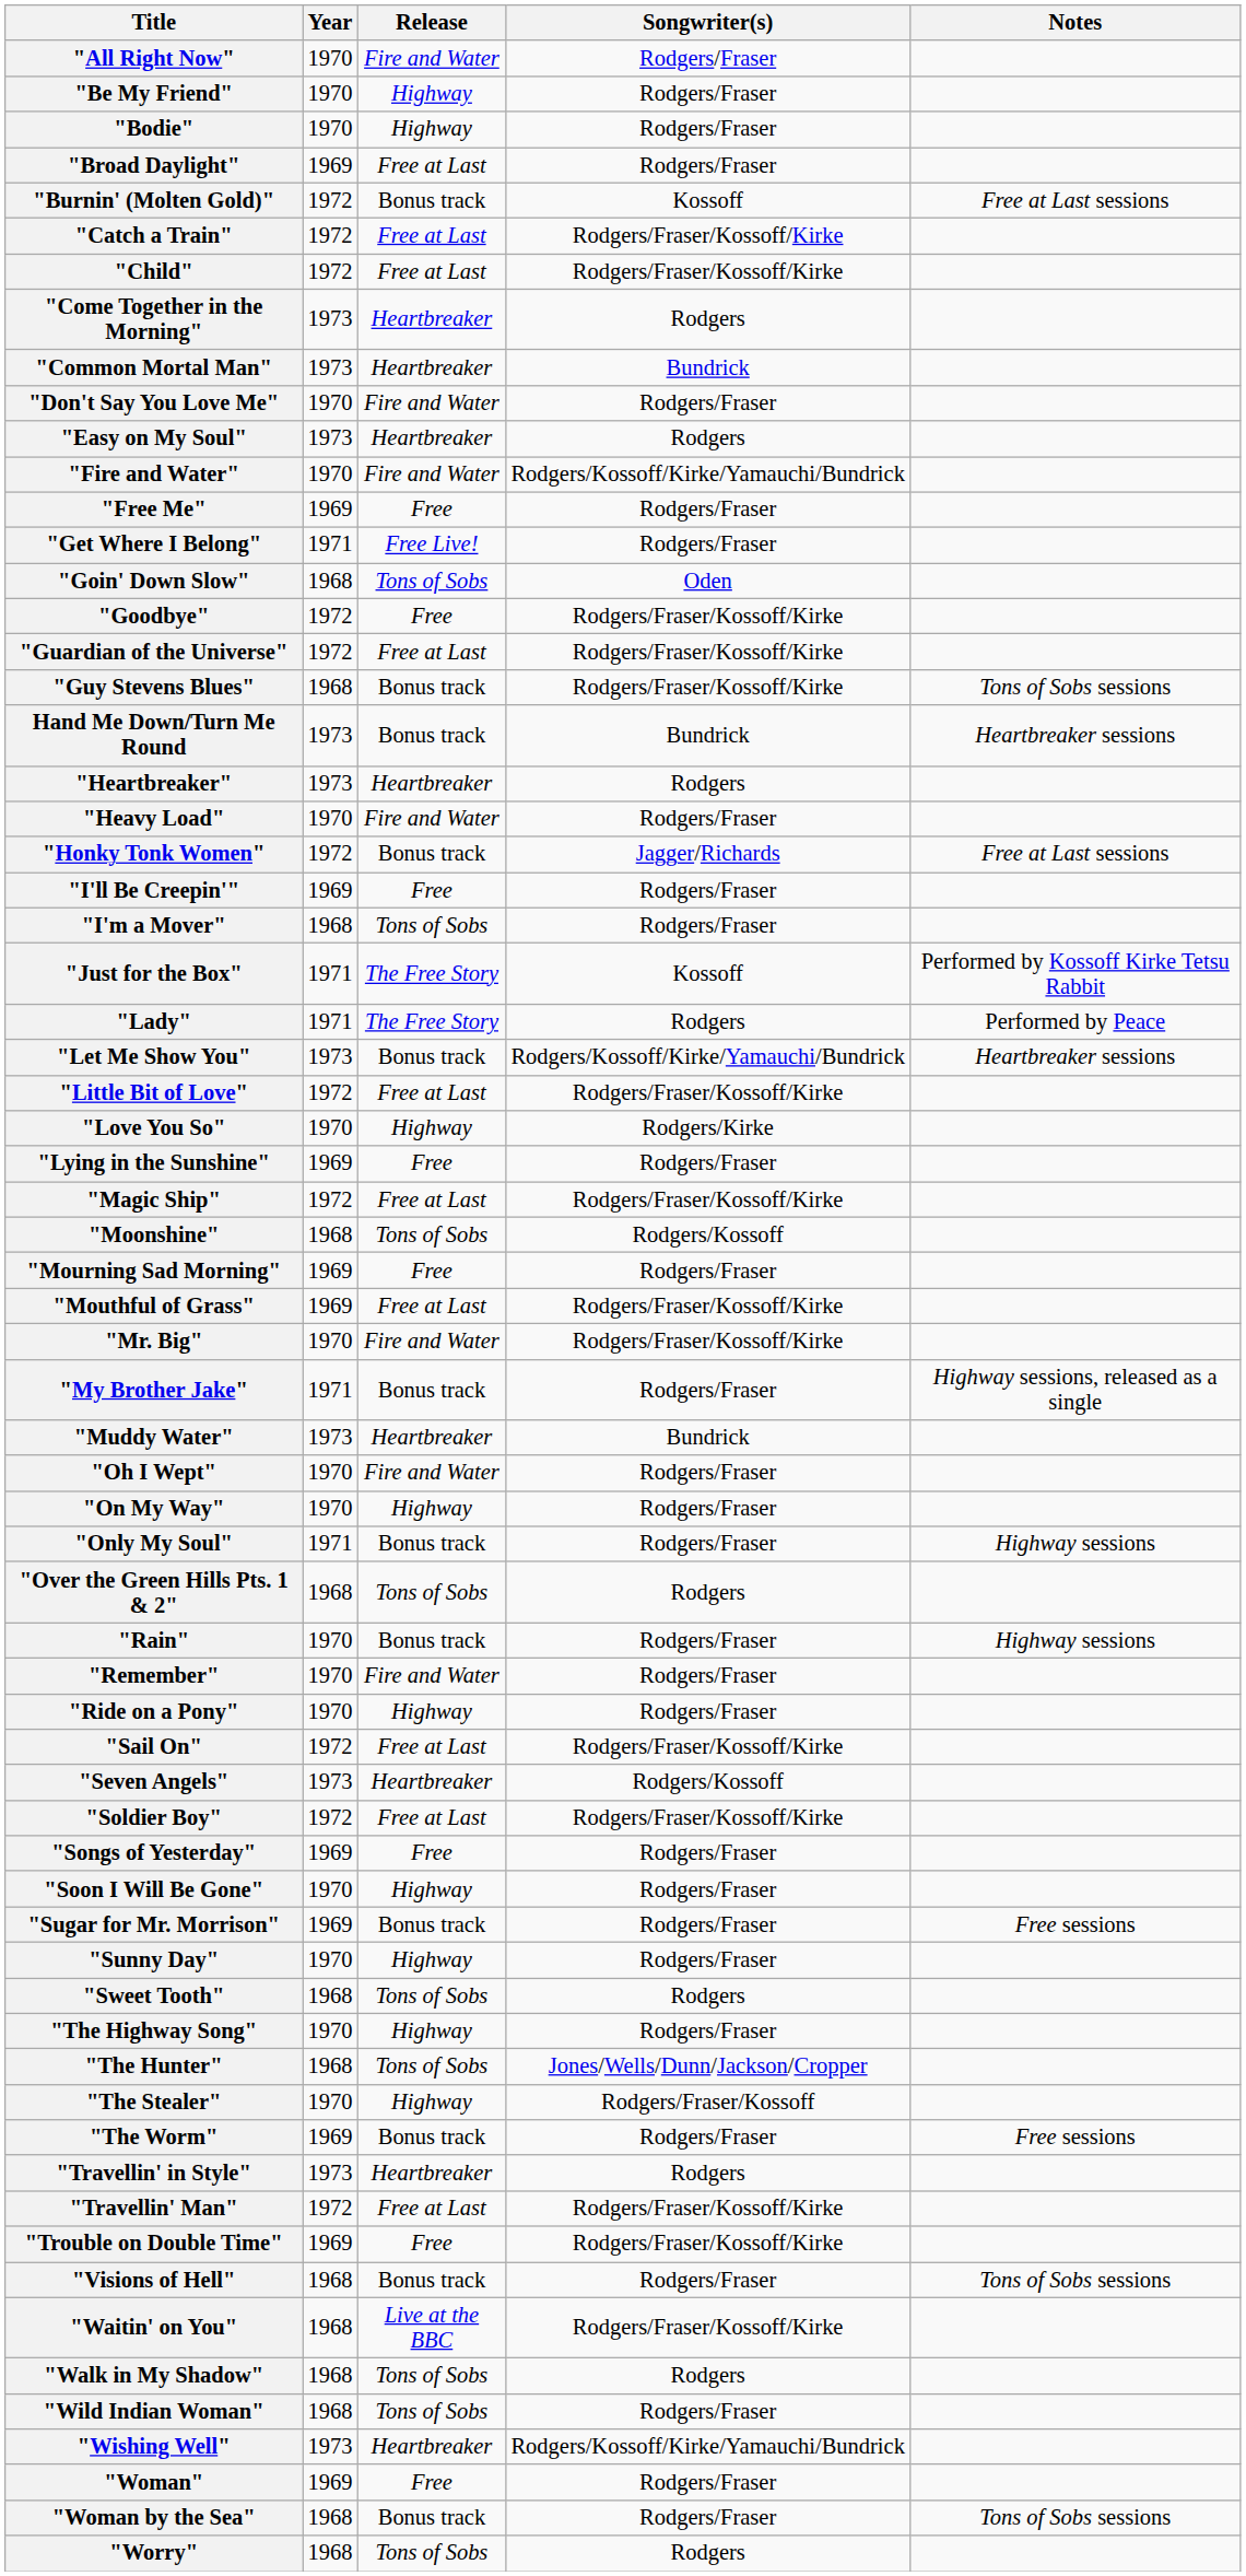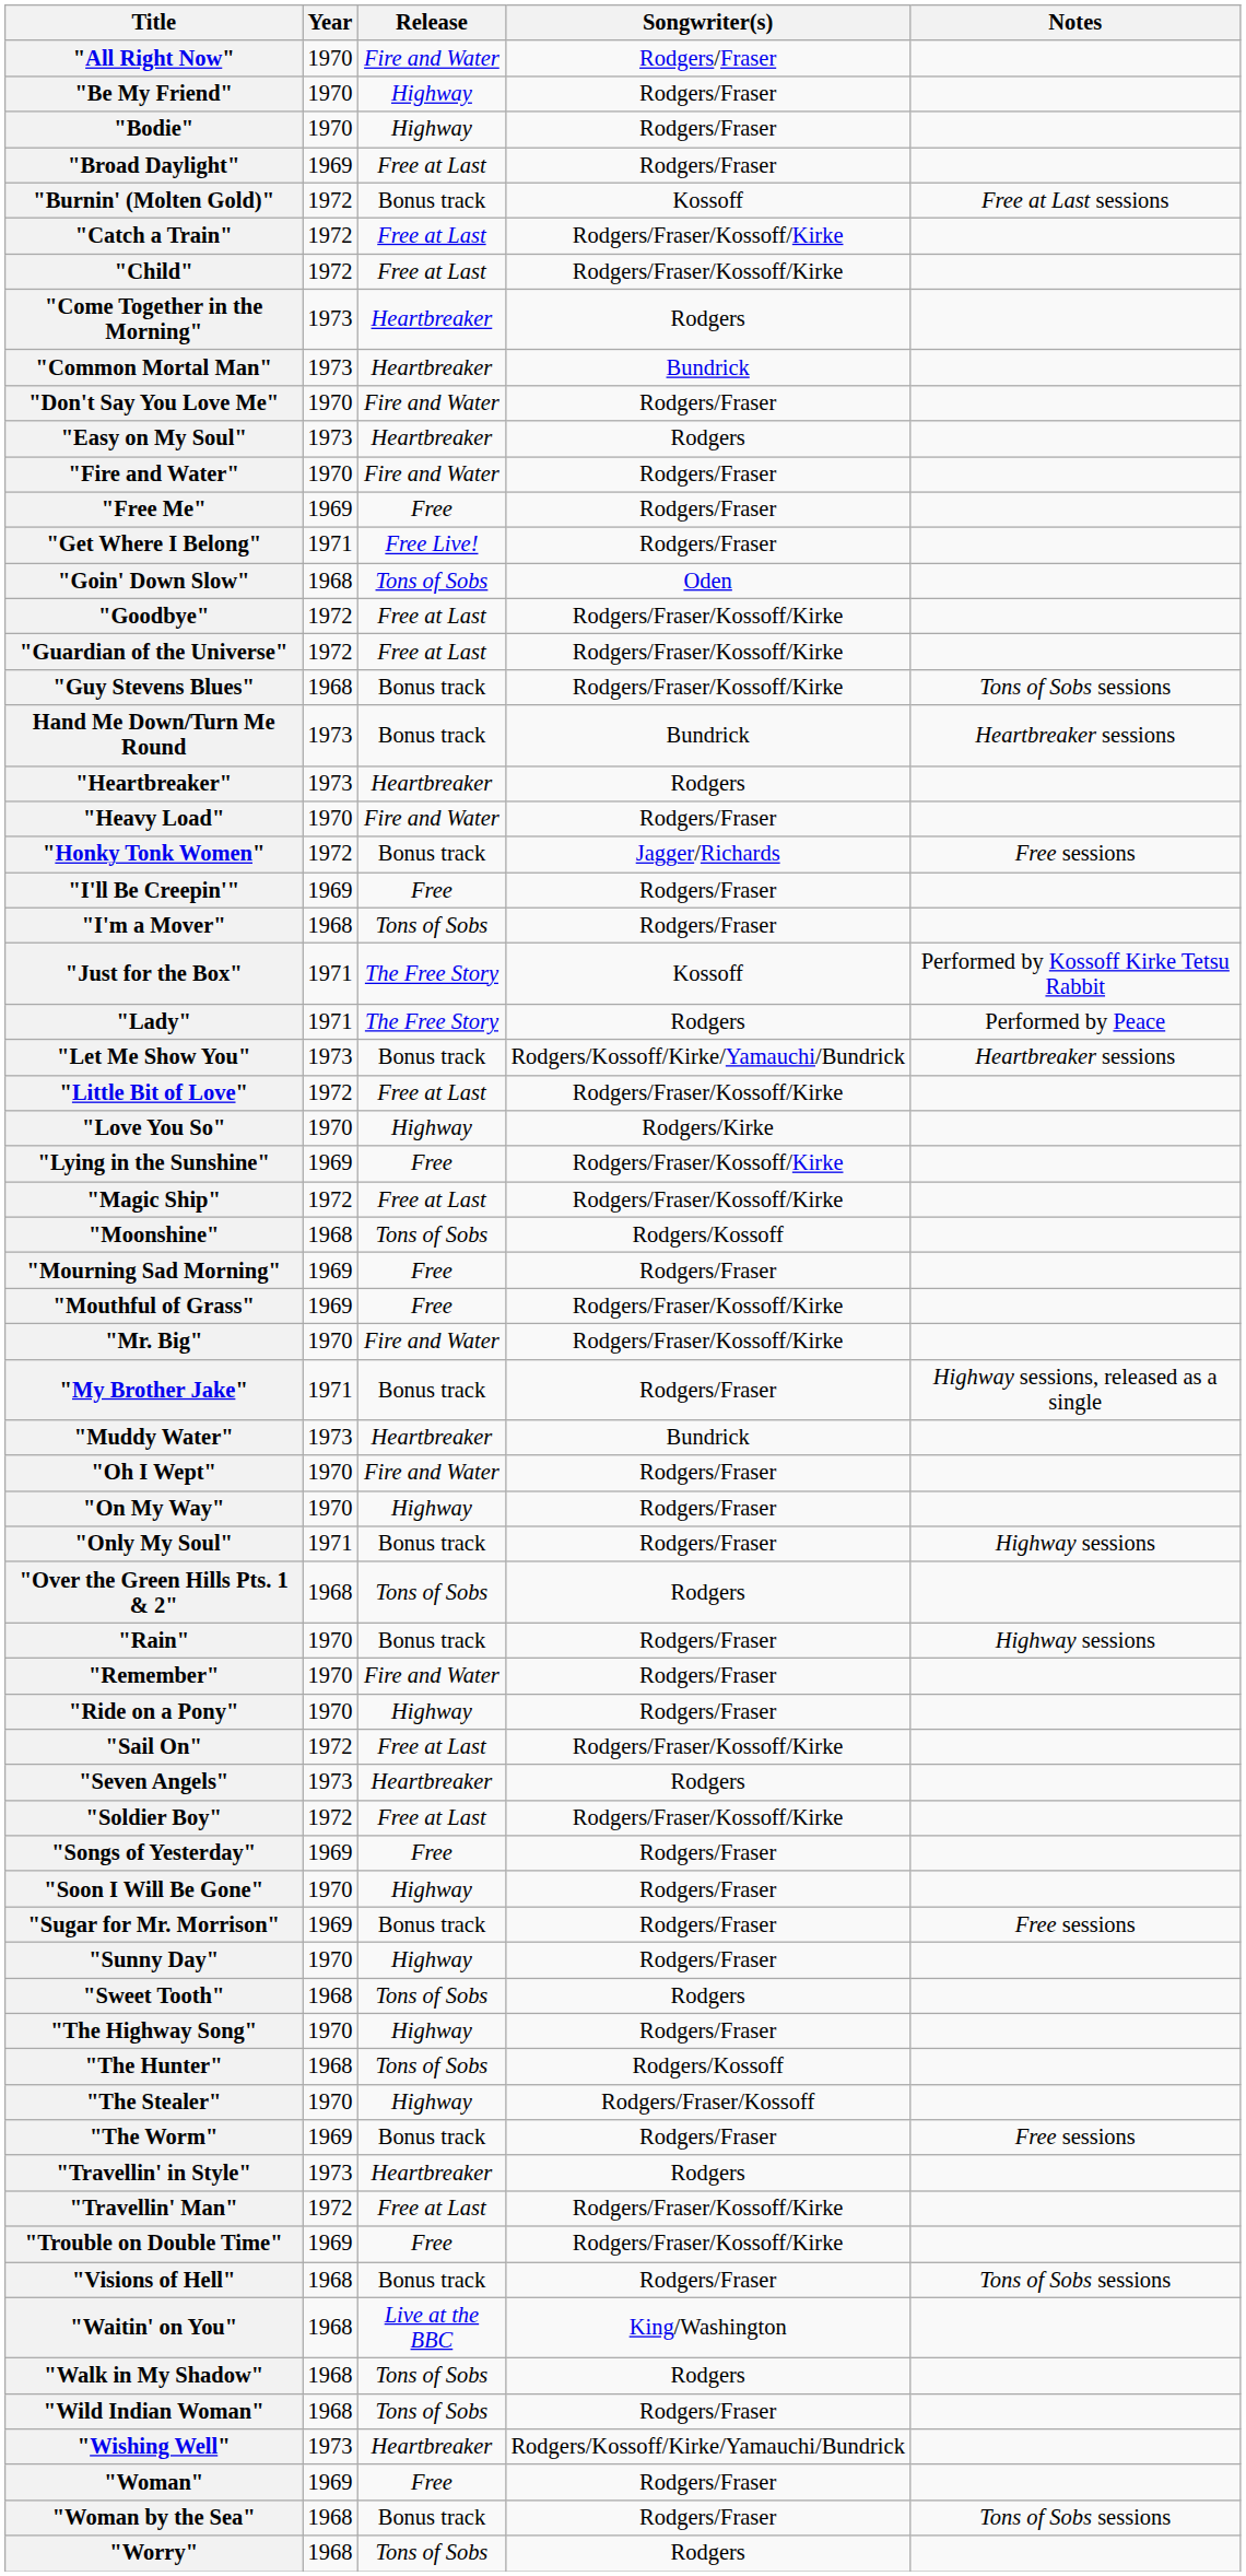 <table class="wikitable sortable" style="margin:0.5em auto; clear:both; text-align:center; width:100%">
 <tr>
 <th>Title</th>
 <th>Year</th>
 <th>Release</th>
 <th><strong>Songwriter(s)</strong></th>
 <th>Notes</th>
 </tr>
 <tr>
 <th>"<a href='#'>All Right Now</a>"</th>
 <td>1970</td>
 <td><em><a href='#'>Fire and Water</a></em></td>
 <td><a href='#'>Rodgers</a>/<a href='#'>Fraser</a></td>
 <td></td>
 </tr>
 <tr>
 <th>"Be My Friend"</th>
 <td>1970</td>
 <td><em><a href='#'>Highway</a></em></td>
 <td>Rodgers/Fraser</td>
 <td></td>
 </tr>
 <tr>
 <th>"Bodie"</th>
 <td>1970</td>
 <td><em>Highway</em></td>
 <td>Rodgers/Fraser</td>
 <td></td>
 </tr>
 <tr>
 <th>"Broad Daylight"</th>
 <td>1969</td>
 <td><em>Free at Last</em></td>
 <td>Rodgers/Fraser</td>
 <td></td>
 </tr>
 <tr>
 <th>"Burnin' (Molten Gold)"</th>
 <td>1972</td>
 <td>Bonus track</td>
 <td Paul Kossoff>Kossoff</td>
 <td><em>Free at Last</em> sessions</td>
 </tr>
 <tr>
 <th>"Catch a Train"</th>
 <td>1972</td>
 <td><em><a href='#'>Free at Last</a></em></td>
 <td>Rodgers/Fraser/Kossoff/<a href='#'>Kirke</a></td>
 <td></td>
 </tr>
 <tr>
 <th>"Child"</th>
 <td>1972</td>
 <td><em>Free at Last</em></td>
 <td>Rodgers/Fraser/Kossoff/Kirke</td>
 <td></td>
 </tr>
 <tr>
 <th>"Come Together in the Morning"</th>
 <td>1973</td>
 <td><em><a href='#'>Heartbreaker</a></em></td>
 <td>Rodgers</td>
 <td></td>
 </tr>
 <tr>
 <th>"Common Mortal Man"</th>
 <td>1973</td>
 <td><em>Heartbreaker</em></td>
 <td><a href='#'>Bundrick</a></td>
 <td></td>
 </tr>
 <tr>
 <th>"Don't Say You Love Me"</th>
 <td>1970</td>
 <td><em>Fire and Water</em></td>
 <td>Rodgers/Fraser</td>
 <td></td>
 </tr>
 <tr>
 <th>"Easy on My Soul"</th>
 <td>1973</td>
 <td><em>Heartbreaker</em></td>
 <td>Rodgers</td>
 <td></td>
 </tr>
 <tr>
 <th>"Fire and Water"</th>
 <td>1970</td>
 <td><em>Fire and Water</em></td>
-<td>Rodgers/Kossoff/Kirke/Yamauchi/Bundrick</td>
+<td>Rodgers/Fraser</td>
 <td></td>
 </tr>
 <tr>
 <th>"Free Me"</th>
 <td>1969</td>
 <td><em>Free</em></td>
 <td>Rodgers/Fraser</td>
 <td></td>
 </tr>
 <tr>
 <th>"Get Where I Belong"</th>
 <td>1971</td>
 <td><em><a href='#'>Free Live!</a></em></td>
 <td>Rodgers/Fraser</td>
 <td></td>
 </tr>
 <tr>
 <th>"Goin' Down Slow"</th>
 <td>1968</td>
 <td><em><a href='#'>Tons of Sobs</a></em></td>
 <td><a href='#'>Oden</a></td>
 <td></td>
 </tr>
 <tr>
 <th>"Goodbye"</th>
 <td>1972</td>
-<td><em>Free</em></td>
+<td><em>Free at Last</em></td>
 <td>Rodgers/Fraser/Kossoff/Kirke</td>
 <td></td>
 </tr>
 <tr>
 <th>"Guardian of the Universe"</th>
 <td>1972</td>
 <td><em>Free at Last</em></td>
 <td>Rodgers/Fraser/Kossoff/Kirke</td>
 <td></td>
 </tr>
 <tr>
 <th>"Guy Stevens Blues"</th>
 <td>1968</td>
 <td>Bonus track</td>
 <td>Rodgers/Fraser/Kossoff/Kirke</td>
 <td><em>Tons of Sobs</em> sessions</td>
 </tr>
 <tr>
 <th>Hand Me Down/Turn Me Round</th>
 <td>1973</td>
 <td>Bonus track</td>
 <td>Bundrick</td>
 <td><em>Heartbreaker</em> sessions</td>
 </tr>
 <tr>
 <th>"Heartbreaker"</th>
 <td>1973</td>
 <td><em>Heartbreaker</em></td>
 <td>Rodgers</td>
 <td></td>
 </tr>
 <tr>
 <th>"Heavy Load"</th>
 <td>1970</td>
 <td><em>Fire and Water</em></td>
 <td>Rodgers/Fraser</td>
 <td></td>
 </tr>
 <tr>
 <th>"<a href='#'>Honky Tonk Women</a>"</th>
 <td>1972</td>
 <td>Bonus track</td>
 <td><a href='#'>Jagger</a>/<a href='#'>Richards</a></td>
-<td><em>Free at Last</em> sessions</td>
+<td><em>Free</em> sessions</td>
 </tr>
 <tr>
 <th>"I'll Be Creepin'"</th>
 <td>1969</td>
 <td><em>Free</em></td>
 <td>Rodgers/Fraser</td>
 <td></td>
 </tr>
 <tr>
 <th>"I'm a Mover"</th>
 <td>1968</td>
 <td><em>Tons of Sobs</em></td>
 <td>Rodgers/Fraser</td>
 <td></td>
 </tr>
 <tr>
 <th>"Just for the Box"</th>
 <td>1971</td>
 <td><em><a href='#'>The Free Story</a></em></td>
 <td>Kossoff</td>
 <td>Performed by <a href='#'>Kossoff Kirke Tetsu Rabbit</a></td>
 </tr>
 <tr>
 <th>"Lady"</th>
 <td>1971</td>
 <td><em><a href='#'>The Free Story</a></em></td>
 <td>Rodgers</td>
 <td>Performed by <a href='#'>Peace</a></td>
 </tr>
 <tr>
 <th>"Let Me Show You"</th>
 <td>1973</td>
 <td>Bonus track</td>
 <td>Rodgers/Kossoff/Kirke/<a href='#'>Yamauchi</a>/Bundrick</td>
 <td><em>Heartbreaker</em> sessions</td>
 </tr>
 <tr>
 <th>"<a href='#'>Little Bit of Love</a>"</th>
 <td>1972</td>
 <td><em>Free at Last</em></td>
 <td>Rodgers/Fraser/Kossoff/Kirke</td>
 <td></td>
 </tr>
 <tr>
 <th>"Love You So"</th>
 <td>1970</td>
 <td><em>Highway</em></td>
 <td>Rodgers/Kirke</td>
 <td></td>
 </tr>
 <tr>
 <th>"Lying in the Sunshine"</th>
 <td>1969</td>
 <td><em>Free</em></td>
-<td>Rodgers/Fraser</td>
+<td>Rodgers/Fraser/Kossoff/<a href='#'>Kirke</a></td>
 <td></td>
 </tr>
 <tr>
 <th>"Magic Ship"</th>
 <td>1972</td>
 <td><em>Free at Last</em></td>
 <td>Rodgers/Fraser/Kossoff/Kirke</td>
 <td></td>
 </tr>
 <tr>
 <th>"Moonshine"</th>
 <td>1968</td>
 <td><em>Tons of Sobs</em></td>
 <td>Rodgers/Kossoff</td>
 <td></td>
 </tr>
 <tr>
 <th>"Mourning Sad Morning"</th>
 <td>1969</td>
 <td><em>Free</em></td>
 <td>Rodgers/Fraser</td>
 <td></td>
 </tr>
 <tr>
 <th>"Mouthful of Grass"</th>
 <td>1969</td>
-<td><em>Free at Last</em></td>
+<td><em>Free</em></td>
 <td>Rodgers/Fraser/Kossoff/Kirke</td>
 <td></td>
 </tr>
 <tr>
 <th>"Mr. Big"</th>
 <td>1970</td>
 <td><em>Fire and Water</em></td>
 <td>Rodgers/Fraser/Kossoff/Kirke</td>
 <td></td>
 </tr>
 <tr>
 <th>"<a href='#'>My Brother Jake</a>"</th>
 <td>1971</td>
 <td>Bonus track</td>
 <td>Rodgers/Fraser</td>
 <td><em>Highway</em> sessions, released as a single</td>
 </tr>
 <tr>
 <th>"Muddy Water"</th>
 <td>1973</td>
 <td><em>Heartbreaker</em></td>
 <td>Bundrick</td>
 <td></td>
 </tr>
 <tr>
 <th>"Oh I Wept"</th>
 <td>1970</td>
 <td><em>Fire and Water</em></td>
 <td>Rodgers/Fraser</td>
 <td></td>
 </tr>
 <tr>
 <th>"On My Way"</th>
 <td>1970</td>
 <td><em>Highway</em></td>
 <td>Rodgers/Fraser</td>
 <td></td>
 </tr>
 <tr>
 <th>"Only My Soul"</th>
 <td>1971</td>
 <td>Bonus track</td>
 <td>Rodgers/Fraser</td>
 <td><em>Highway</em> sessions</td>
 </tr>
 <tr>
 <th>"Over the Green Hills Pts. 1 & 2"</th>
 <td>1968</td>
 <td><em>Tons of Sobs</em></td>
 <td>Rodgers</td>
 <td></td>
 </tr>
 <tr>
 <th>"Rain"</th>
 <td>1970</td>
 <td>Bonus track</td>
 <td>Rodgers/Fraser</td>
 <td><em>Highway</em> sessions</td>
 </tr>
 <tr>
 <th>"Remember"</th>
 <td>1970</td>
 <td><em>Fire and Water</em></td>
 <td>Rodgers/Fraser</td>
 <td></td>
 </tr>
 <tr>
 <th>"Ride on a Pony"</th>
 <td>1970</td>
 <td><em>Highway</em></td>
 <td>Rodgers/Fraser</td>
 <td></td>
 </tr>
 <tr>
 <th>"Sail On"</th>
 <td>1972</td>
 <td><em>Free at Last</em></td>
 <td>Rodgers/Fraser/Kossoff/Kirke</td>
 <td></td>
 </tr>
 <tr>
 <th>"Seven Angels"</th>
 <td>1973</td>
 <td><em>Heartbreaker</em></td>
-<td>Rodgers/Kossoff</td>
+<td>Rodgers</td>
 <td></td>
 </tr>
 <tr>
 <th>"Soldier Boy"</th>
 <td>1972</td>
 <td><em>Free at Last</em></td>
 <td>Rodgers/Fraser/Kossoff/Kirke</td>
 <td></td>
 </tr>
 <tr>
 <th>"Songs of Yesterday"</th>
 <td>1969</td>
 <td><em>Free</em></td>
 <td>Rodgers/Fraser</td>
 <td></td>
 </tr>
 <tr>
 <th>"Soon I Will Be Gone"</th>
 <td>1970</td>
 <td><em>Highway</em></td>
 <td>Rodgers/Fraser</td>
 <td></td>
 </tr>
 <tr>
 <th>"Sugar for Mr. Morrison"</th>
 <td>1969</td>
 <td>Bonus track</td>
 <td>Rodgers/Fraser</td>
 <td><em>Free</em> sessions</td>
 </tr>
 <tr>
 <th>"Sunny Day"</th>
 <td>1970</td>
 <td><em>Highway</em></td>
 <td>Rodgers/Fraser</td>
 <td></td>
 </tr>
 <tr>
 <th>"Sweet Tooth"</th>
 <td>1968</td>
 <td><em>Tons of Sobs</em></td>
 <td>Rodgers</td>
 <td></td>
 </tr>
 <tr>
 <th>"The Highway Song"</th>
 <td>1970</td>
 <td><em>Highway</em></td>
 <td>Rodgers/Fraser</td>
 <td></td>
 </tr>
 <tr>
 <th>"The Hunter"</th>
 <td>1968</td>
 <td><em>Tons of Sobs</em></td>
-<td><a href='#'>Jones</a>/<a href='#'>Wells</a>/<a href='#'>Dunn</a>/<a href='#'>Jackson</a>/<a href='#'>Cropper</a></td>
+<td>Rodgers/Kossoff</td>
 <td></td>
 </tr>
 <tr>
 <th>"The Stealer"</th>
 <td>1970</td>
 <td><em>Highway</em></td>
 <td>Rodgers/Fraser/Kossoff</td>
 <td></td>
 </tr>
 <tr>
 <th>"The Worm"</th>
 <td>1969</td>
 <td>Bonus track</td>
 <td>Rodgers/Fraser</td>
 <td><em>Free</em> sessions</td>
 </tr>
 <tr>
 <th>"Travellin' in Style"</th>
 <td>1973</td>
 <td><em>Heartbreaker</em></td>
 <td>Rodgers</td>
 <td></td>
 </tr>
 <tr>
 <th>"Travellin' Man"</th>
 <td>1972</td>
 <td><em>Free at Last</em></td>
 <td>Rodgers/Fraser/Kossoff/Kirke</td>
 <td></td>
 </tr>
 <tr>
 <th>"Trouble on Double Time"</th>
 <td>1969</td>
 <td><em>Free</em></td>
 <td>Rodgers/Fraser/Kossoff/Kirke</td>
 <td></td>
 </tr>
 <tr>
 <th>"Visions of Hell"</th>
 <td>1968</td>
 <td>Bonus track</td>
 <td>Rodgers/Fraser</td>
 <td><em>Tons of Sobs</em> sessions</td>
 </tr>
 <tr>
 <th>"Waitin' on You"</th>
 <td>1968</td>
 <td><em><a href='#'>Live at the BBC</a></em></td>
-<td>Rodgers/Fraser/Kossoff/Kirke</td>
+<td><a href='#'>King</a>/Washington</td>
 <td></td>
 </tr>
 <tr>
 <th>"Walk in My Shadow"</th>
 <td>1968</td>
 <td><em>Tons of Sobs</em></td>
 <td>Rodgers</td>
 <td></td>
 </tr>
 <tr>
 <th>"Wild Indian Woman"</th>
 <td>1968</td>
 <td><em>Tons of Sobs</em></td>
 <td>Rodgers/Fraser</td>
 <td></td>
 </tr>
 <tr>
 <th>"<a href='#'>Wishing Well</a>"</th>
 <td>1973</td>
 <td><em>Heartbreaker</em></td>
 <td>Rodgers/Kossoff/Kirke/Yamauchi/Bundrick</td>
 <td></td>
 </tr>
 <tr>
 <th>"Woman"</th>
 <td>1969</td>
 <td><em>Free</em></td>
 <td>Rodgers/Fraser</td>
 <td></td>
 </tr>
 <tr>
 <th>"Woman by the Sea"</th>
 <td>1968</td>
 <td>Bonus track</td>
 <td>Rodgers/Fraser</td>
 <td><em>Tons of Sobs</em> sessions</td>
 </tr>
 <tr>
 <th>"Worry"</th>
 <td>1968</td>
 <td><em>Tons of Sobs</em></td>
 <td>Rodgers</td>
 <td></td>
 </tr>
 </table>
